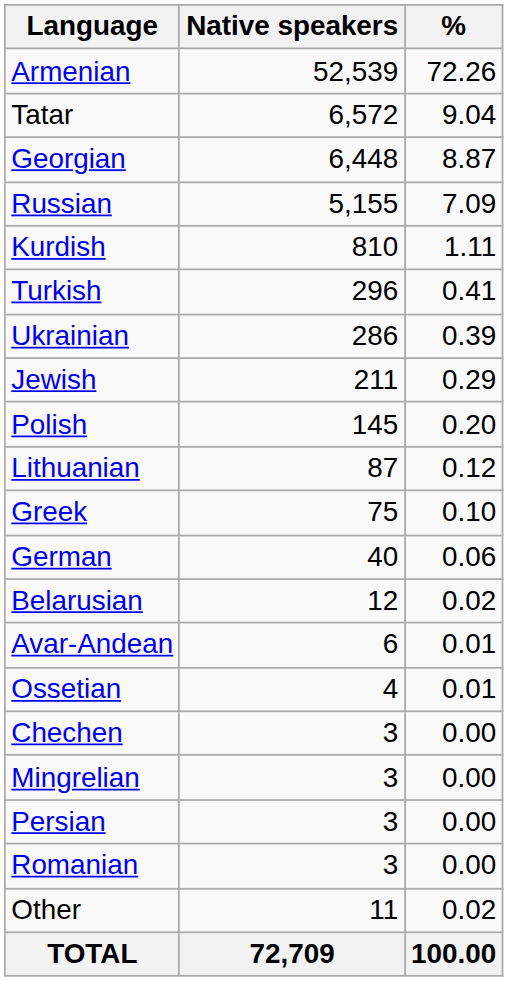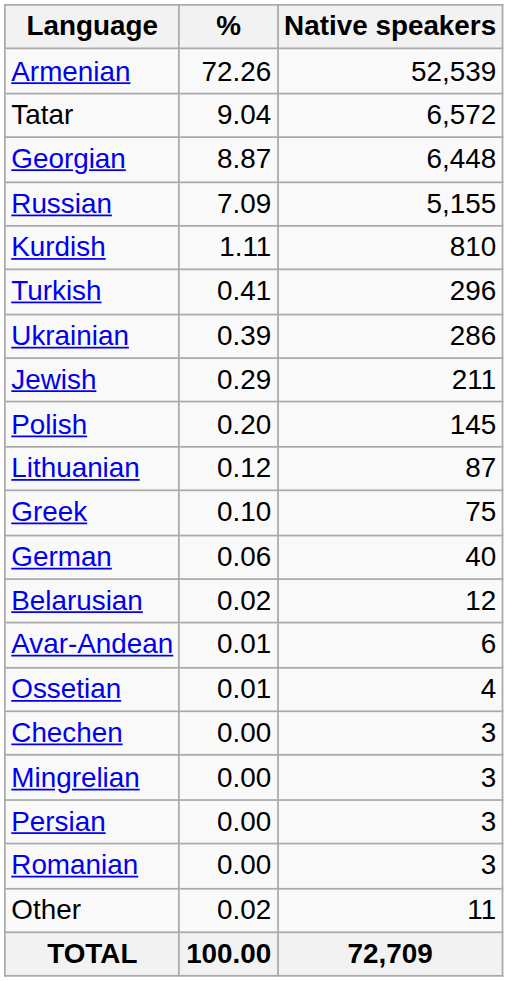 <table class="wikitable sortable">
 <tr>
 <th>Language</th>
+<th>%</th>
 <th>Native speakers</th>
-<th>%</th>
 </tr>
 <tr>
 <td><a href='#'>Armenian</a></td>
+<td align="right">72.26</td>
 <td align="right">52,539</td>
-<td align="right">72.26</td>
 </tr>
 <tr>
 <td>Tatar</td>
+<td align="right">9.04</td>
 <td align="right">6,572</td>
-<td align="right">9.04</td>
 </tr>
 <tr>
 <td><a href='#'>Georgian</a></td>
+<td align="right">8.87</td>
 <td align="right">6,448</td>
-<td align="right">8.87</td>
 </tr>
 <tr>
 <td><a href='#'>Russian</a></td>
+<td align="right">7.09</td>
 <td align="right">5,155</td>
-<td align="right">7.09</td>
 </tr>
 <tr>
 <td><a href='#'>Kurdish</a></td>
+<td align="right">1.11</td>
 <td align="right">810</td>
-<td align="right">1.11</td>
 </tr>
 <tr>
 <td><a href='#'>Turkish</a></td>
+<td align="right">0.41</td>
 <td align="right">296</td>
-<td align="right">0.41</td>
 </tr>
 <tr>
 <td><a href='#'>Ukrainian</a></td>
+<td align="right">0.39</td>
 <td align="right">286</td>
-<td align="right">0.39</td>
 </tr>
 <tr>
 <td><a href='#'>Jewish</a></td>
+<td align="right">0.29</td>
 <td align="right">211</td>
-<td align="right">0.29</td>
 </tr>
 <tr>
 <td><a href='#'>Polish</a></td>
+<td align="right">0.20</td>
 <td align="right">145</td>
-<td align="right">0.20</td>
 </tr>
 <tr>
 <td><a href='#'>Lithuanian</a></td>
+<td align="right">0.12</td>
 <td align="right">87</td>
-<td align="right">0.12</td>
 </tr>
 <tr>
 <td><a href='#'>Greek</a></td>
+<td align="right">0.10</td>
 <td align="right">75</td>
-<td align="right">0.10</td>
 </tr>
 <tr>
 <td><a href='#'>German</a></td>
+<td align="right">0.06</td>
 <td align="right">40</td>
-<td align="right">0.06</td>
 </tr>
 <tr>
 <td><a href='#'>Belarusian</a></td>
+<td align="right">0.02</td>
 <td align="right">12</td>
-<td align="right">0.02</td>
 </tr>
 <tr>
 <td><a href='#'>Avar-Andean</a></td>
+<td align="right">0.01</td>
 <td align="right">6</td>
-<td align="right">0.01</td>
 </tr>
 <tr>
 <td><a href='#'>Ossetian</a></td>
+<td align="right">0.01</td>
 <td align="right">4</td>
-<td align="right">0.01</td>
 </tr>
 <tr>
 <td><a href='#'>Chechen</a></td>
+<td align="right">0.00</td>
 <td align="right">3</td>
-<td align="right">0.00</td>
 </tr>
 <tr>
 <td><a href='#'>Mingrelian</a></td>
+<td align="right">0.00</td>
 <td align="right">3</td>
-<td align="right">0.00</td>
 </tr>
 <tr>
 <td><a href='#'>Persian</a></td>
+<td align="right">0.00</td>
 <td align="right">3</td>
-<td align="right">0.00</td>
 </tr>
 <tr>
 <td><a href='#'>Romanian</a></td>
+<td align="right">0.00</td>
 <td align="right">3</td>
-<td align="right">0.00</td>
 </tr>
 <tr>
 <td>Other</td>
+<td align="right">0.02</td>
 <td align="right">11</td>
-<td align="right">0.02</td>
 </tr>
 <tr>
 <th>TOTAL</th>
+<th>100.00</th>
 <th>72,709</th>
-<th>100.00</th>
 </tr>
 </table>
